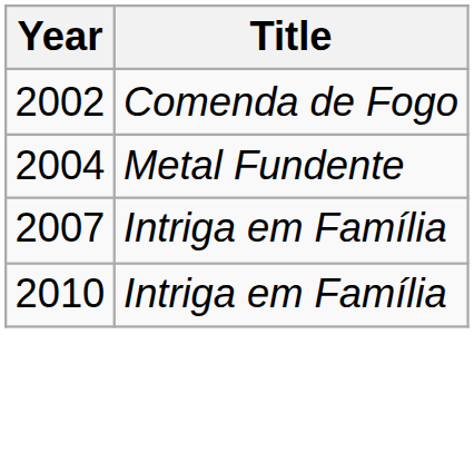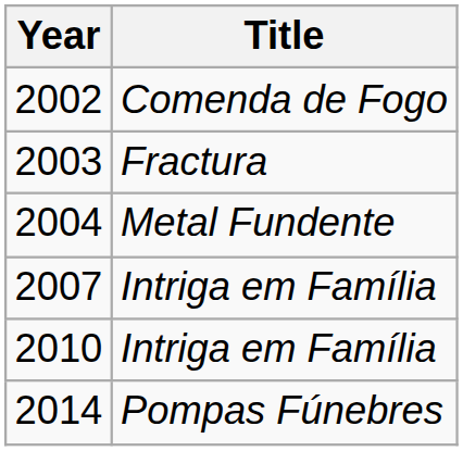 <table class="wikitable">
 <tr>
 <th>Year</th>
 <th>Title</th>
 </tr>
 <tr>
 <td>2002</td>
 <td><em>Comenda de Fogo</em></td>
+</tr>
+<tr>
+<td>2003</td>
+<td><em>Fractura</em></td>
 </tr>
 <tr>
 <td>2004</td>
 <td><em>Metal Fundente</em></td>
 </tr>
 <tr>
 <td>2007</td>
 <td><em>Intriga em Família</em></td>
 </tr>
 <tr>
 <td>2010</td>
 <td><em>Intriga em Família</em></td>
 </tr>
+<tr>
+<td>2014</td>
+<td><em>Pompas Fúnebres</em></td>
+</tr>
 </table>
